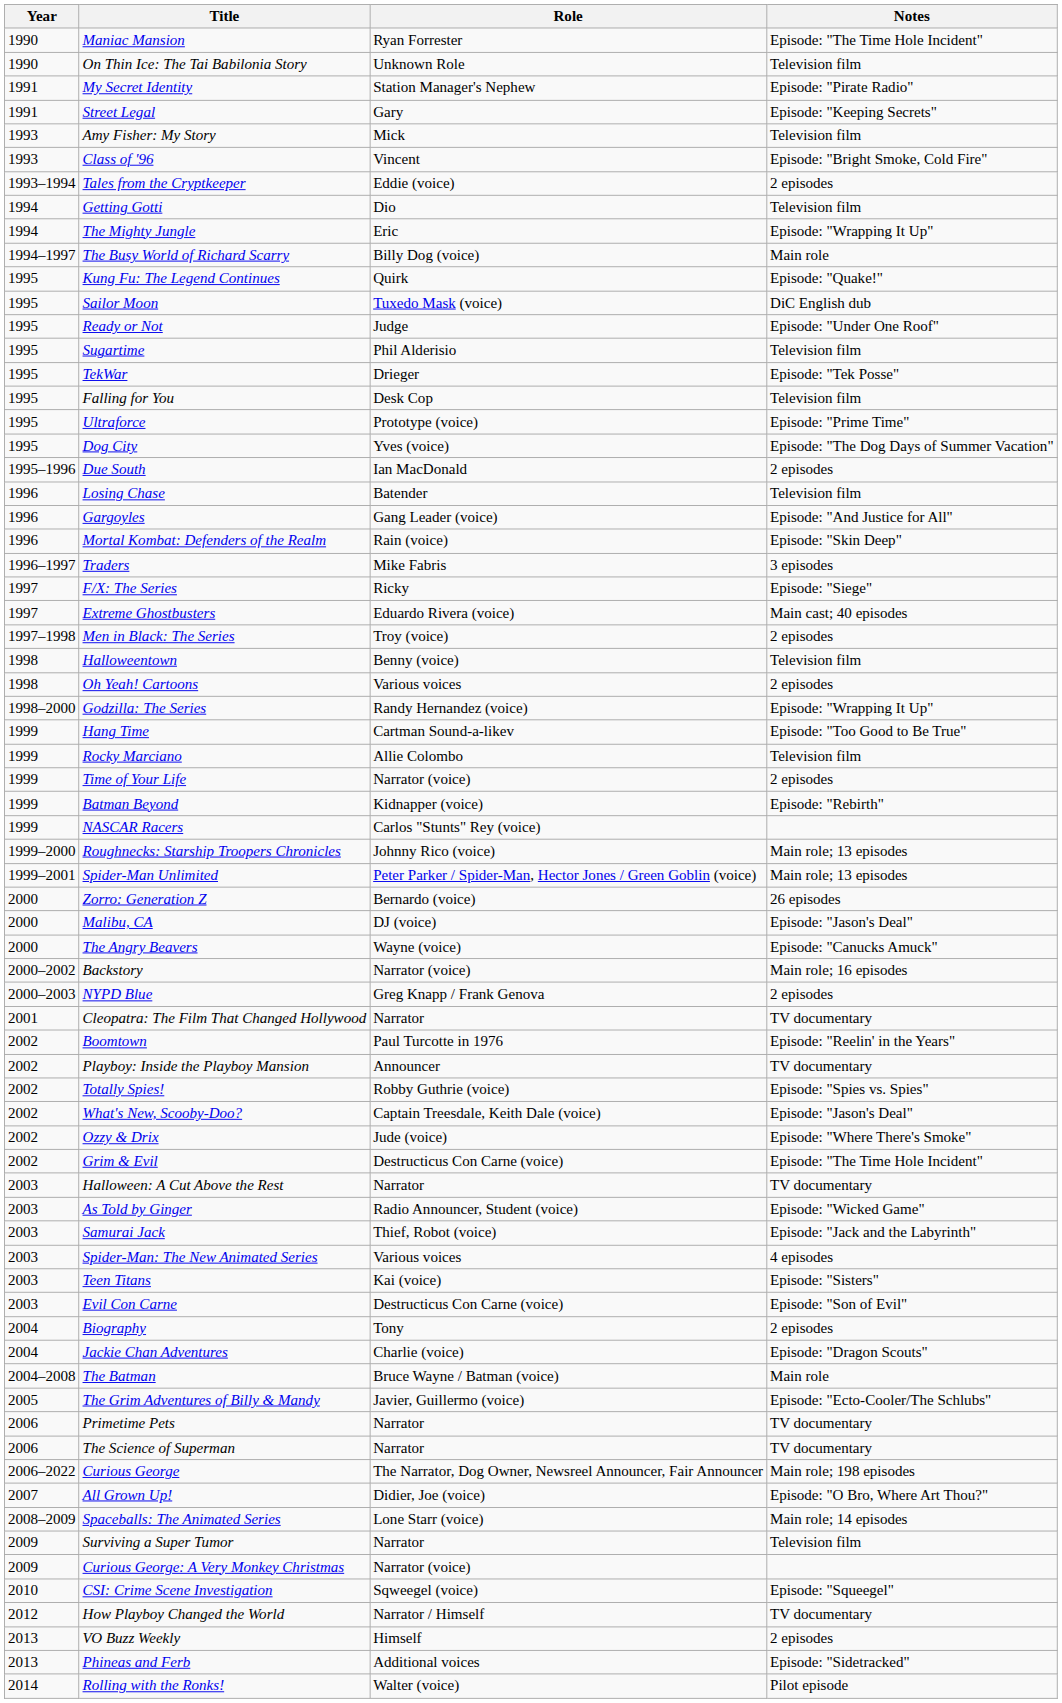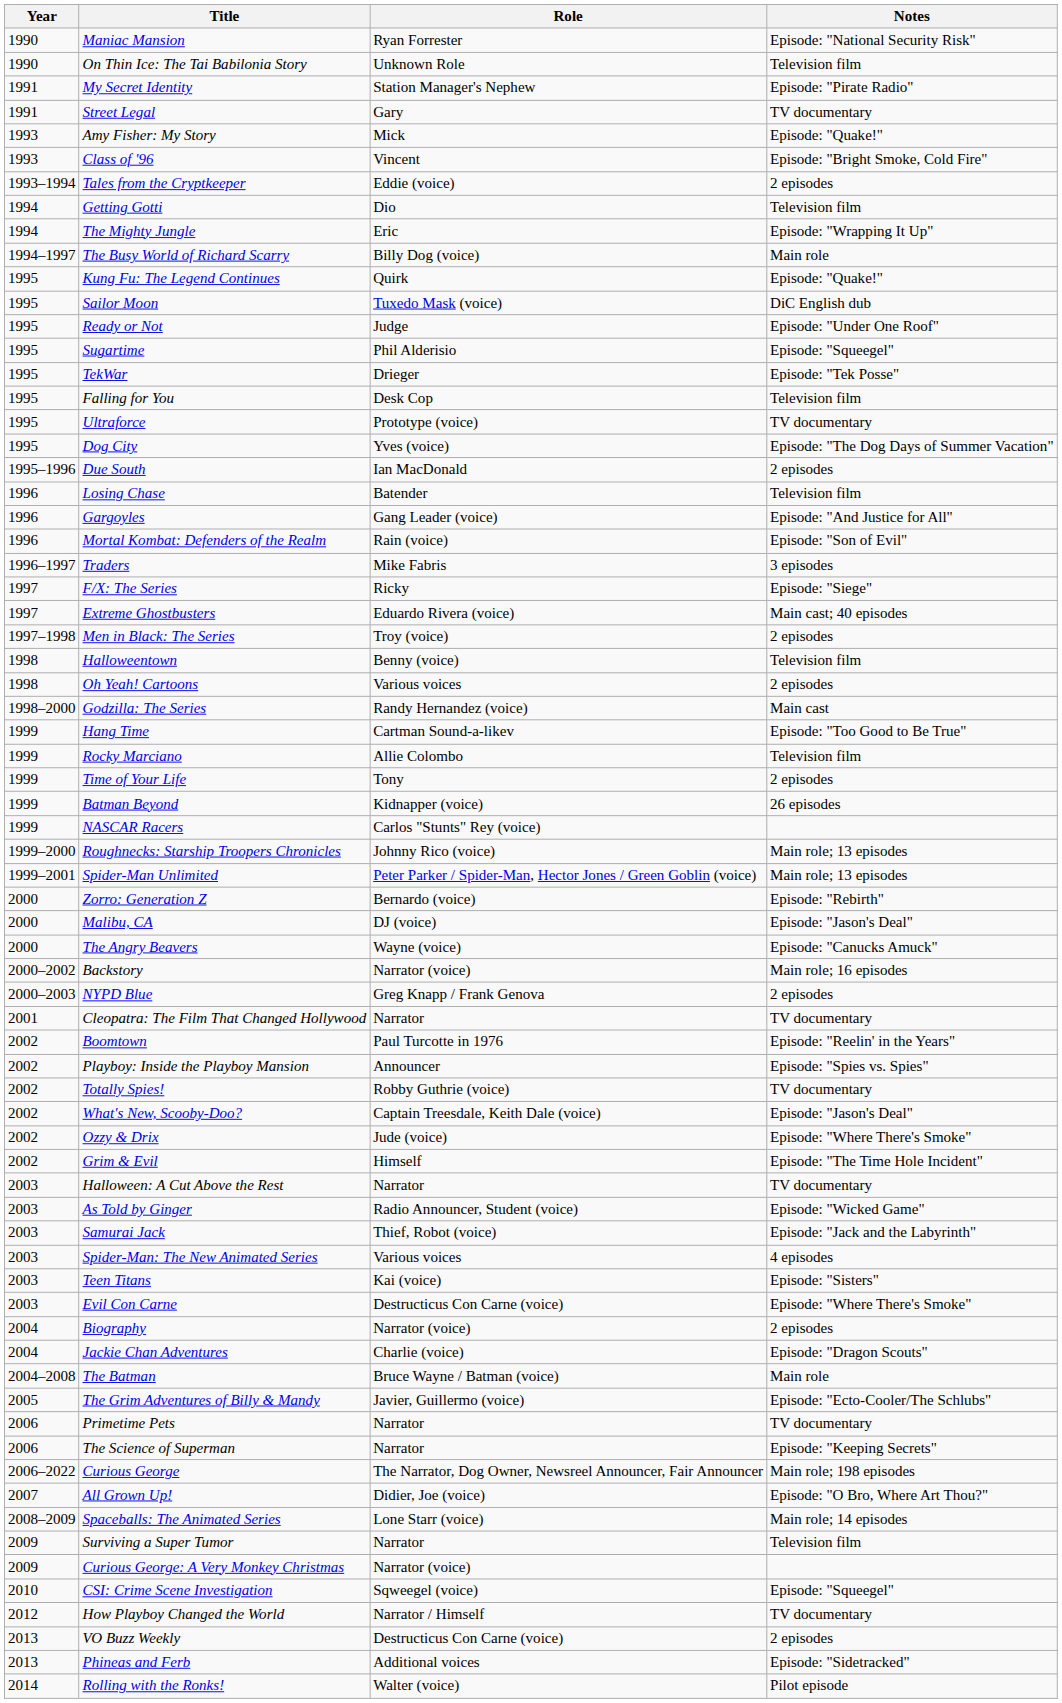 <table class="wikitable sortable">
 <tr>
 <th>Year</th>
 <th>Title</th>
 <th>Role</th>
 <th class="unsortable">Notes</th>
 </tr>
 <tr>
 <td>1990</td>
 <td><em><a href='#'>Maniac Mansion</a></em></td>
 <td>Ryan Forrester</td>
-<td>Episode: "The Time Hole Incident"</td>
+<td>Episode: "National Security Risk"</td>
 </tr>
 <tr>
 <td>1990</td>
 <td><em>On Thin Ice: The Tai Babilonia Story</em></td>
 <td>Unknown Role</td>
 <td>Television film</td>
 </tr>
 <tr>
 <td>1991</td>
 <td><em><a href='#'>My Secret Identity</a></em></td>
 <td>Station Manager's Nephew</td>
 <td>Episode: "Pirate Radio"</td>
 </tr>
 <tr>
 <td>1991</td>
 <td><em><a href='#'>Street Legal</a></em></td>
 <td>Gary</td>
-<td>Episode: "Keeping Secrets"</td>
+<td>TV documentary</td>
 </tr>
 <tr>
 <td>1993</td>
 <td><em>Amy Fisher: My Story</em></td>
 <td>Mick</td>
-<td>Television film</td>
+<td>Episode: "Quake!"</td>
 </tr>
 <tr>
 <td>1993</td>
 <td><em><a href='#'>Class of '96</a></em></td>
 <td>Vincent</td>
 <td>Episode: "Bright Smoke, Cold Fire"</td>
 </tr>
 <tr>
 <td>1993–1994</td>
 <td><em><a href='#'>Tales from the Cryptkeeper</a></em></td>
 <td>Eddie (voice)</td>
 <td>2 episodes</td>
 </tr>
 <tr>
 <td>1994</td>
 <td><em><a href='#'>Getting Gotti</a></em></td>
 <td>Dio</td>
 <td>Television film</td>
 </tr>
 <tr>
 <td>1994</td>
 <td data-sort-value="Mighty Jungle, The"><em><a href='#'>The Mighty Jungle</a></em></td>
 <td>Eric</td>
 <td>Episode: "Wrapping It Up"</td>
 </tr>
 <tr>
 <td>1994–1997</td>
 <td data-sort-value="Busy World of Richard Scarry, The"><em><a href='#'>The Busy World of Richard Scarry</a></em></td>
 <td>Billy Dog (voice)</td>
 <td>Main role</td>
 </tr>
 <tr>
 <td>1995</td>
 <td><em><a href='#'>Kung Fu: The Legend Continues</a></em></td>
 <td>Quirk</td>
 <td>Episode: "Quake!"</td>
 </tr>
 <tr>
 <td>1995</td>
 <td><em><a href='#'>Sailor Moon</a></em></td>
 <td><a href='#'>Tuxedo Mask</a> (voice)</td>
 <td>DiC English dub</td>
 </tr>
 <tr>
 <td>1995</td>
 <td><em><a href='#'>Ready or Not</a></em></td>
 <td>Judge</td>
 <td>Episode: "Under One Roof"</td>
 </tr>
 <tr>
 <td>1995</td>
 <td><em><a href='#'>Sugartime</a></em></td>
 <td>Phil Alderisio</td>
-<td>Television film</td>
+<td>Episode: "Squeegel"</td>
 </tr>
 <tr>
 <td>1995</td>
 <td><em><a href='#'>TekWar</a></em></td>
 <td>Drieger</td>
 <td>Episode: "Tek Posse"</td>
 </tr>
 <tr>
 <td>1995</td>
 <td><em>Falling for You</em></td>
 <td>Desk Cop</td>
 <td>Television film</td>
 </tr>
 <tr>
 <td>1995</td>
 <td><em><a href='#'>Ultraforce</a></em></td>
 <td>Prototype (voice)</td>
-<td>Episode: "Prime Time"</td>
+<td>TV documentary</td>
 </tr>
 <tr>
 <td>1995</td>
 <td><em><a href='#'>Dog City</a></em></td>
 <td>Yves (voice)</td>
 <td>Episode: "The Dog Days of Summer Vacation"</td>
 </tr>
 <tr>
 <td>1995–1996</td>
 <td><em><a href='#'>Due South</a></em></td>
 <td>Ian MacDonald</td>
 <td>2 episodes</td>
 </tr>
 <tr>
 <td>1996</td>
 <td><em><a href='#'>Losing Chase</a></em></td>
 <td>Batender</td>
 <td>Television film</td>
 </tr>
 <tr>
 <td>1996</td>
 <td><em><a href='#'>Gargoyles</a></em></td>
 <td>Gang Leader (voice)</td>
 <td>Episode: "And Justice for All"</td>
 </tr>
 <tr>
 <td>1996</td>
 <td><em><a href='#'>Mortal Kombat: Defenders of the Realm</a></em></td>
 <td>Rain (voice)</td>
-<td>Episode: "Skin Deep"</td>
+<td>Episode: "Son of Evil"</td>
 </tr>
 <tr>
 <td>1996–1997</td>
 <td><em><a href='#'>Traders</a></em></td>
 <td>Mike Fabris</td>
 <td>3 episodes</td>
 </tr>
 <tr>
 <td>1997</td>
 <td><em><a href='#'>F/X: The Series</a></em></td>
 <td>Ricky</td>
 <td>Episode: "Siege"</td>
 </tr>
 <tr>
 <td>1997</td>
 <td><em><a href='#'>Extreme Ghostbusters</a></em></td>
 <td>Eduardo Rivera (voice)</td>
 <td>Main cast; 40 episodes</td>
 </tr>
 <tr>
 <td>1997–1998</td>
 <td><em><a href='#'>Men in Black: The Series</a></em></td>
 <td>Troy (voice)</td>
 <td>2 episodes</td>
 </tr>
 <tr>
 <td>1998</td>
 <td><em><a href='#'>Halloweentown</a></em></td>
 <td>Benny (voice)</td>
 <td>Television film</td>
 </tr>
 <tr>
 <td>1998</td>
 <td><em><a href='#'>Oh Yeah! Cartoons</a></em></td>
 <td>Various voices</td>
 <td>2 episodes</td>
 </tr>
 <tr>
 <td>1998–2000</td>
 <td><em><a href='#'>Godzilla: The Series</a></em></td>
 <td>Randy Hernandez (voice)</td>
-<td>Episode: "Wrapping It Up"</td>
+<td>Main cast</td>
 </tr>
 <tr>
 <td>1999</td>
 <td><em><a href='#'>Hang Time</a></em></td>
 <td>Cartman Sound-a-likev</td>
 <td>Episode: "Too Good to Be True"</td>
 </tr>
 <tr>
 <td>1999</td>
 <td><em><a href='#'>Rocky Marciano</a></em></td>
 <td>Allie Colombo</td>
 <td>Television film</td>
 </tr>
 <tr>
 <td>1999</td>
 <td><em><a href='#'>Time of Your Life</a></em></td>
-<td>Narrator (voice)</td>
+<td>Tony</td>
 <td>2 episodes</td>
 </tr>
 <tr>
 <td>1999</td>
 <td><em><a href='#'>Batman Beyond</a></em></td>
 <td>Kidnapper (voice)</td>
-<td>Episode: "Rebirth"</td>
+<td>26 episodes</td>
 </tr>
 <tr>
 <td>1999</td>
 <td><em><a href='#'>NASCAR Racers</a></em></td>
 <td>Carlos "Stunts" Rey (voice)</td>
 <td></td>
 </tr>
 <tr>
 <td>1999–2000</td>
 <td><em><a href='#'>Roughnecks: Starship Troopers Chronicles</a></em></td>
 <td>Johnny Rico (voice)</td>
 <td>Main role; 13 episodes</td>
 </tr>
 <tr>
 <td>1999–2001</td>
 <td><em><a href='#'>Spider-Man Unlimited</a></em></td>
 <td><a href='#'>Peter Parker / Spider-Man</a>, <a href='#'>Hector Jones / Green Goblin</a> (voice)</td>
 <td>Main role; 13 episodes</td>
 </tr>
 <tr>
 <td>2000</td>
 <td><em><a href='#'>Zorro: Generation Z</a></em></td>
 <td>Bernardo (voice)</td>
-<td>26 episodes</td>
+<td>Episode: "Rebirth"</td>
 </tr>
 <tr>
 <td>2000</td>
 <td><em><a href='#'>Malibu, CA</a></em></td>
 <td>DJ (voice)</td>
 <td>Episode: "Jason's Deal"</td>
 </tr>
 <tr>
 <td>2000</td>
 <td data-sort-value="Angry Beavers, The"><em><a href='#'>The Angry Beavers</a></em></td>
 <td>Wayne (voice)</td>
 <td>Episode: "Canucks Amuck"</td>
 </tr>
 <tr>
 <td>2000–2002</td>
 <td><em>Backstory</em></td>
 <td>Narrator (voice)</td>
 <td>Main role; 16 episodes</td>
 </tr>
 <tr>
 <td>2000–2003</td>
 <td><em><a href='#'>NYPD Blue</a></em></td>
 <td>Greg Knapp / Frank Genova</td>
 <td>2 episodes</td>
 </tr>
 <tr>
 <td>2001</td>
 <td><em>Cleopatra: The Film That Changed Hollywood</em></td>
 <td>Narrator</td>
 <td>TV documentary</td>
 </tr>
 <tr>
 <td>2002</td>
 <td><em><a href='#'>Boomtown</a></em></td>
 <td>Paul Turcotte in 1976</td>
 <td>Episode: "Reelin' in the Years"</td>
 </tr>
 <tr>
 <td>2002</td>
 <td><em>Playboy: Inside the Playboy Mansion</em></td>
 <td>Announcer</td>
-<td>TV documentary</td>
+<td>Episode: "Spies vs. Spies"</td>
 </tr>
 <tr>
 <td>2002</td>
 <td><em><a href='#'>Totally Spies!</a></em></td>
 <td>Robby Guthrie (voice)</td>
-<td>Episode: "Spies vs. Spies"</td>
+<td>TV documentary</td>
 </tr>
 <tr>
 <td>2002</td>
 <td><em><a href='#'>What's New, Scooby-Doo?</a></em></td>
 <td>Captain Treesdale, Keith Dale (voice)</td>
 <td>Episode: "Jason's Deal"</td>
 </tr>
 <tr>
 <td>2002</td>
 <td><em><a href='#'>Ozzy & Drix</a></em></td>
 <td>Jude (voice)</td>
 <td>Episode: "Where There's Smoke"</td>
 </tr>
 <tr>
 <td>2002</td>
 <td><em><a href='#'>Grim & Evil</a></em></td>
-<td>Destructicus Con Carne (voice)</td>
+<td>Himself</td>
 <td>Episode: "The Time Hole Incident"</td>
 </tr>
 <tr>
 <td>2003</td>
 <td><em>Halloween: A Cut Above the Rest</em></td>
 <td>Narrator</td>
 <td>TV documentary</td>
 </tr>
 <tr>
 <td>2003</td>
 <td><em><a href='#'>As Told by Ginger</a></em></td>
 <td>Radio Announcer, Student (voice)</td>
 <td>Episode: "Wicked Game"</td>
 </tr>
 <tr>
 <td>2003</td>
 <td><em><a href='#'>Samurai Jack</a></em></td>
 <td>Thief, Robot (voice)</td>
 <td>Episode: "Jack and the Labyrinth"</td>
 </tr>
 <tr>
 <td>2003</td>
 <td><em><a href='#'>Spider-Man: The New Animated Series</a></em></td>
 <td>Various voices</td>
 <td>4 episodes</td>
 </tr>
 <tr>
 <td>2003</td>
 <td><em><a href='#'>Teen Titans</a></em></td>
 <td>Kai (voice)</td>
 <td>Episode: "Sisters"</td>
 </tr>
 <tr>
 <td>2003</td>
 <td><em><a href='#'>Evil Con Carne</a></em></td>
 <td>Destructicus Con Carne (voice)</td>
-<td>Episode: "Son of Evil"</td>
+<td>Episode: "Where There's Smoke"</td>
 </tr>
 <tr>
 <td>2004</td>
 <td><em><a href='#'>Biography</a></em></td>
-<td>Tony</td>
+<td>Narrator (voice)</td>
 <td>2 episodes</td>
 </tr>
 <tr>
 <td>2004</td>
 <td><em><a href='#'>Jackie Chan Adventures</a></em></td>
 <td>Charlie (voice)</td>
 <td>Episode: "Dragon Scouts"</td>
 </tr>
 <tr>
 <td>2004–2008</td>
 <td data-sort-value="Batman, The"><em><a href='#'>The Batman</a></em></td>
 <td>Bruce Wayne / Batman (voice)</td>
 <td>Main role</td>
 </tr>
 <tr>
 <td>2005</td>
 <td data-sort-value="Grim Adventures of Billy & Mandy, The"><em><a href='#'>The Grim Adventures of Billy & Mandy</a></em></td>
 <td>Javier, Guillermo (voice)</td>
 <td>Episode: "Ecto-Cooler/The Schlubs"</td>
 </tr>
 <tr>
 <td>2006</td>
 <td><em>Primetime Pets</em></td>
 <td>Narrator</td>
 <td>TV documentary</td>
 </tr>
 <tr>
 <td>2006</td>
 <td data-sort-value="Science of Superman, The"><em>The Science of Superman</em></td>
 <td>Narrator</td>
-<td>TV documentary</td>
+<td>Episode: "Keeping Secrets"</td>
 </tr>
 <tr>
 <td>2006–2022</td>
 <td><em><a href='#'>Curious George</a></em></td>
 <td>The Narrator, Dog Owner, Newsreel Announcer, Fair Announcer</td>
 <td>Main role; 198 episodes</td>
 </tr>
 <tr>
 <td>2007</td>
 <td><em><a href='#'>All Grown Up!</a></em></td>
 <td>Didier, Joe (voice)</td>
 <td>Episode: "O Bro, Where Art Thou?"</td>
 </tr>
 <tr>
 <td>2008–2009</td>
 <td><em><a href='#'>Spaceballs: The Animated Series</a></em></td>
 <td>Lone Starr (voice)</td>
 <td>Main role; 14 episodes</td>
 </tr>
 <tr>
 <td>2009</td>
 <td><em>Surviving a Super Tumor</em></td>
 <td>Narrator</td>
 <td>Television film</td>
 </tr>
 <tr>
 <td>2009</td>
 <td><em><a href='#'>Curious George: A Very Monkey Christmas</a></em></td>
 <td>Narrator (voice)</td>
 <td></td>
 </tr>
 <tr>
 <td>2010</td>
 <td><em><a href='#'>CSI: Crime Scene Investigation</a></em></td>
 <td>Sqweegel (voice)</td>
 <td>Episode: "Squeegel"</td>
 </tr>
 <tr>
 <td>2012</td>
 <td><em>How Playboy Changed the World</em></td>
 <td>Narrator / Himself</td>
 <td>TV documentary</td>
 </tr>
 <tr>
 <td>2013</td>
 <td><em>VO Buzz Weekly</em></td>
-<td>Himself</td>
+<td>Destructicus Con Carne (voice)</td>
 <td>2 episodes</td>
 </tr>
 <tr>
 <td>2013</td>
 <td><em><a href='#'>Phineas and Ferb</a></em></td>
 <td>Additional voices</td>
 <td>Episode: "Sidetracked"</td>
 </tr>
 <tr>
 <td>2014</td>
 <td><em><a href='#'>Rolling with the Ronks!</a></em></td>
 <td>Walter (voice)</td>
 <td>Pilot episode</td>
 </tr>
 </table>
